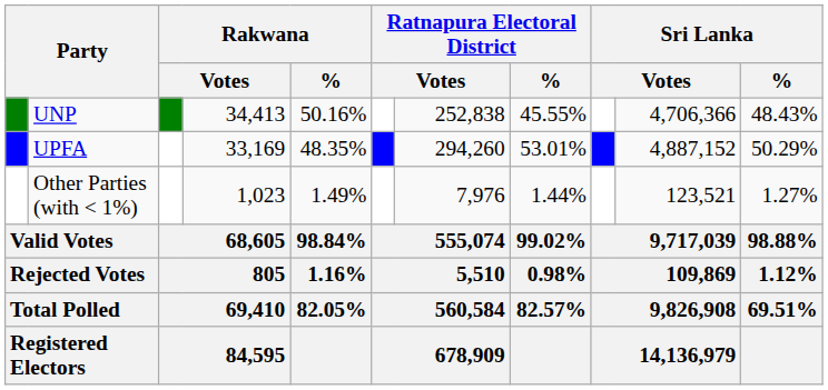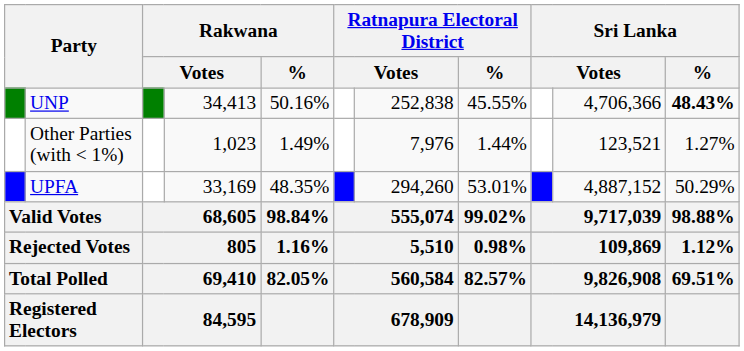 <table class="wikitable">
 <tr>
 <th colspan="2" width="144px"rowspan="2">Party</th>
 <th colspan="3" width="216px">Rakwana</th>
 <th colspan="3" width="216px"><a href='#'>Ratnapura Electoral District</a></th>
 <th colspan="3" width="216px">Sri Lanka</th>
 </tr>
 <tr>
 <th colspan="2" width="144px">Votes</th>
 <th>%</th>
 <th colspan="2" width="144px">Votes</th>
 <th>%</th>
 <th colspan="2" width="144px">Votes</th>
 <th>%</th>
 </tr>
 <tr>
 <td style="background-color:green;" width="10px"></td>
 <td style="text-align:left;"><a href='#'>UNP</a></td>
 <td style="background-color:green;" width="10px"></td>
 <td style="text-align:right;">34,413</td>
 <td style="text-align:right;">50.16%</td>
 <td style="background-color:white;" width="10px"></td>
 <td style="text-align:right;">252,838</td>
 <td style="text-align:right;">45.55%</td>
 <td style="background-color:white;" width="10px"></td>
 <td style="text-align:right;">4,706,366</td>
-<td style="text-align:right;">48.43%</td>
+<td style="text-align:right;"><strong>48.43%</strong></td>
+</tr>
+<tr>
+<td style="background-color:white;" width="10px"></td>
+<td style="text-align:left;">Other Parties (with < 1%)</td>
+<td style="background-color:white;" width="10px"></td>
+<td style="text-align:right;">1,023</td>
+<td style="text-align:right;">1.49%</td>
+<td style="background-color:white;" width="10px"></td>
+<td style="text-align:right;">7,976</td>
+<td style="text-align:right;">1.44%</td>
+<td style="background-color:white;" width="10px"></td>
+<td style="text-align:right;">123,521</td>
+<td style="text-align:right;">1.27%</td>
 </tr>
 <tr>
 <td style="background-color:blue;" width="10px"></td>
 <td style="text-align:left;"><a href='#'>UPFA</a></td>
 <td style="background-color:white;" width="10px"></td>
 <td style="text-align:right;">33,169</td>
 <td style="text-align:right;">48.35%</td>
 <td style="background-color:blue;" width="10px"></td>
 <td style="text-align:right;">294,260</td>
 <td style="text-align:right;">53.01%</td>
 <td style="background-color:blue;" width="10px"></td>
 <td style="text-align:right;">4,887,152</td>
 <td style="text-align:right;">50.29%</td>
-</tr>
-<tr>
-<td style="background-color:white;" width="10px"></td>
-<td style="text-align:left;">Other Parties (with < 1%)</td>
-<td style="background-color:white;" width="10px"></td>
-<td style="text-align:right;">1,023</td>
-<td style="text-align:right;">1.49%</td>
-<td style="background-color:white;" width="10px"></td>
-<td style="text-align:right;">7,976</td>
-<td style="text-align:right;">1.44%</td>
-<td style="background-color:white;" width="10px"></td>
-<td style="text-align:right;">123,521</td>
-<td style="text-align:right;">1.27%</td>
 </tr>
 <tr>
 <th colspan="2" width="144px"style="text-align:left;">Valid Votes</th>
 <th style="text-align:right;"colspan="2" width="144px">68,605</th>
 <th style="text-align:right;">98.84%</th>
 <th style="text-align:right;"colspan="2" width="144px">555,074</th>
 <th style="text-align:right;">99.02%</th>
 <th style="text-align:right;"colspan="2" width="144px">9,717,039</th>
 <th style="text-align:right;">98.88%</th>
 </tr>
 <tr>
 <th colspan="2" width="144px"style="text-align:left;">Rejected Votes</th>
 <th style="text-align:right;"colspan="2" width="144px">805</th>
 <th style="text-align:right;">1.16%</th>
 <th style="text-align:right;"colspan="2" width="144px">5,510</th>
 <th style="text-align:right;">0.98%</th>
 <th style="text-align:right;"colspan="2" width="144px">109,869</th>
 <th style="text-align:right;">1.12%</th>
 </tr>
 <tr>
 <th colspan="2" width="144px"style="text-align:left;">Total Polled</th>
 <th style="text-align:right;"colspan="2" width="144px">69,410</th>
 <th style="text-align:right;">82.05%</th>
 <th style="text-align:right;"colspan="2" width="144px">560,584</th>
 <th style="text-align:right;">82.57%</th>
 <th style="text-align:right;"colspan="2" width="144px">9,826,908</th>
 <th style="text-align:right;">69.51%</th>
 </tr>
 <tr>
 <th colspan="2" width="144px"style="text-align:left;">Registered Electors</th>
 <th style="text-align:right;"colspan="2" width="144px">84,595</th>
 <th></th>
 <th style="text-align:right;"colspan="2" width="144px">678,909</th>
 <th></th>
 <th style="text-align:right;"colspan="2" width="144px">14,136,979</th>
 <th></th>
 </tr>
 </table>
